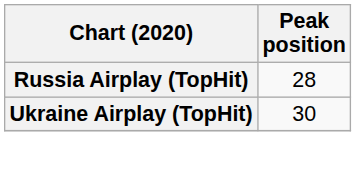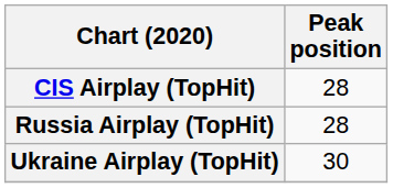 <table class="wikitable sortable plainrowheaders" style="text-align:center">
 <tr>
 <th scope="col">Chart (2020)</th>
 <th scope="col">Peak<br>position</th>
+</tr>
+<tr>
+<th scope="row"><a href='#'>CIS</a> Airplay (TopHit)</th>
+<td>28</td>
 </tr>
 <tr>
 <th scope="row">Russia Airplay (TopHit)</th>
 <td>28</td>
 </tr>
 <tr>
 <th scope="row">Ukraine Airplay (TopHit)</th>
 <td>30</td>
 </tr>
 <tr>
 </tr>
 </table>
